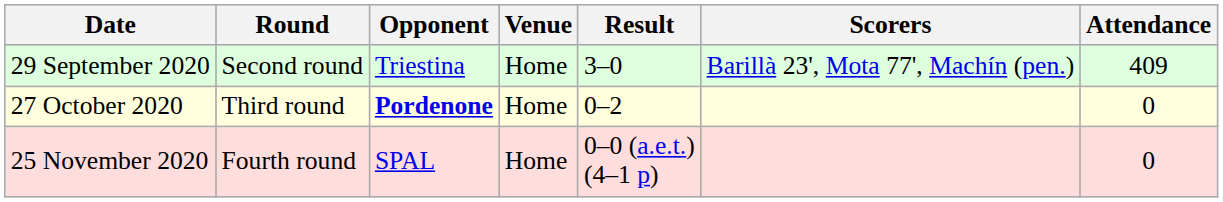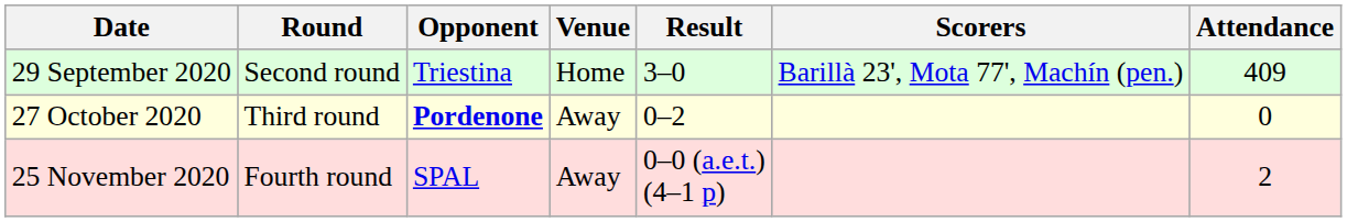 <table class="wikitable" style="text-align:left">
 <tr>
 <th>Date</th>
 <th>Round</th>
 <th>Opponent</th>
 <th>Venue</th>
 <th>Result</th>
 <th>Scorers</th>
 <th>Attendance</th>
 </tr>
 <tr style="background:#ddffdd">
 <td>29 September 2020</td>
 <td>Second round</td>
 <td><a href='#'>Triestina</a></td>
 <td>Home</td>
 <td>3–0</td>
 <td><a href='#'>Barillà</a> 23', <a href='#'>Mota</a> 77', <a href='#'>Machín</a> (<a href='#'>pen.</a>)</td>
 <td align="center">409</td>
 </tr>
 <tr style="background:#ffffdd">
 <td>27 October 2020</td>
 <td>Third round</td>
 <td><strong><a href='#'>Pordenone</a></strong></td>
-<td>Home</td>
+<td>Away</td>
 <td>0–2</td>
 <td></td>
 <td align="center">0</td>
 </tr>
 <tr bgcolor=#ffdddd>
 <td>25 November 2020</td>
 <td>Fourth round</td>
 <td><a href='#'>SPAL</a></td>
-<td>Home</td>
+<td>Away</td>
 <td>0–0 (<a href='#'>a.e.t.</a>)<br>(4–1 <a href='#'>p</a>)</td>
 <td></td>
-<td align="center">0</td>
+<td align="center">2</td>
 </tr>
 </table>
